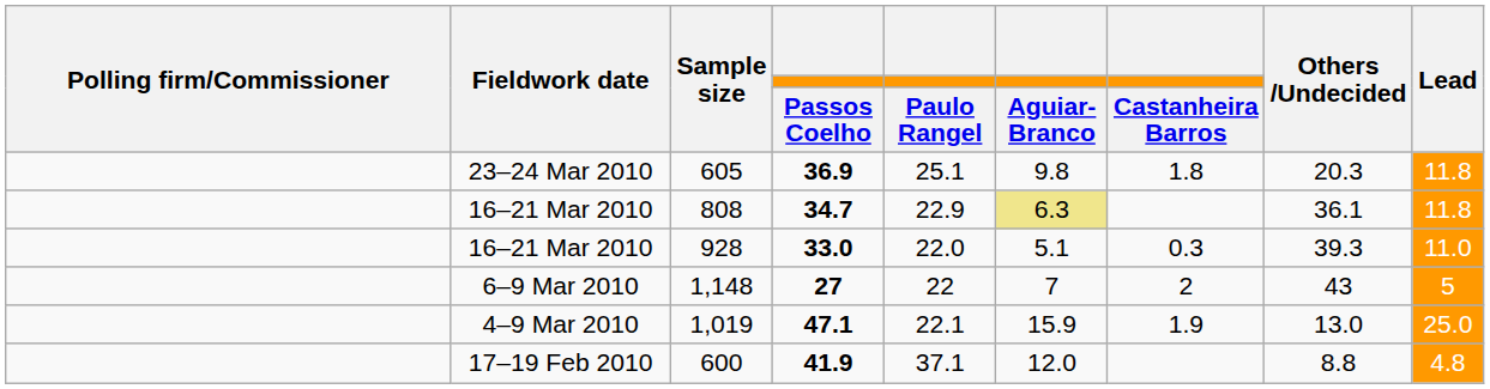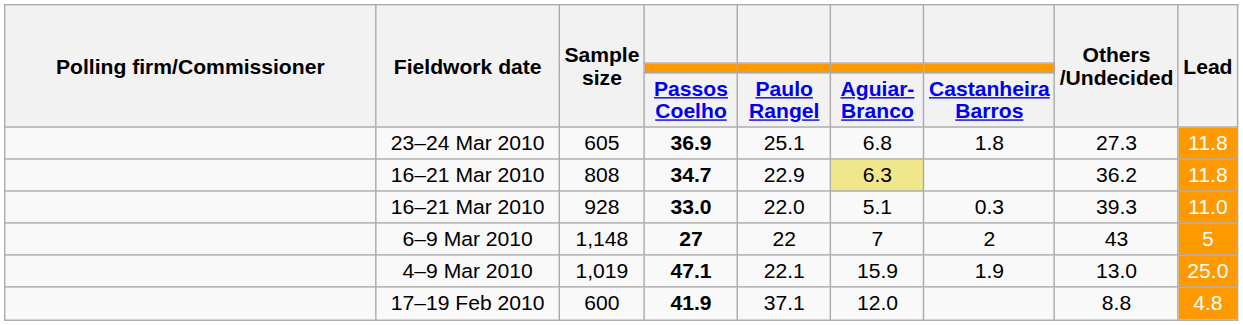 <table class="wikitable collapsible" style="text-align:center; font-size:95%; line-height:16px;">
 <tr style="height:42px;">
 <th rowspan="3" style="width:260px;">Polling firm/Commissioner</th>
 <th rowspan="3" style="width:125px;">Fieldwork date</th>
 <th rowspan="3" style="width:40px;">Sample size</th>
 <th class="unsortable" style="width:60px;"></th>
 <th class="unsortable" style="width:60px;"></th>
 <th class="unsortable" style="width:60px;"></th>
 <th class="unsortable" style="width:60px;"></th>
 <th rowspan="3" style="width:60px;">Others<br>/Undecided</th>
 <th rowspan="3" style="width:30px;">Lead</th>
 </tr>
 <tr>
 <th style="color:inherit;background:#FF9900;"></th>
 <th style="color:inherit;background:#FF9900;"></th>
 <th style="color:inherit;background:#FF9900;"></th>
 <th style="color:inherit;background:#FF9900;"></th>
 </tr>
 <tr>
 <th><a href='#'>Passos Coelho</a></th>
 <th><a href='#'>Paulo Rangel</a></th>
 <th><a href='#'>Aguiar-Branco</a></th>
 <th><a href='#'>Castanheira Barros</a></th>
 </tr>
 <tr>
 <td></td>
 <td>23–24 Mar 2010</td>
 <td>605</td>
 <td><strong>36.9</strong></td>
 <td>25.1</td>
-<td>9.8</td>
+<td>6.8</td>
 <td>1.8</td>
-<td>20.3</td>
+<td>27.3</td>
 <td style="background:#FF9900; color:white;">11.8</td>
 </tr>
 <tr>
 <td></td>
 <td>16–21 Mar 2010</td>
 <td>808</td>
 <td><strong>34.7</strong></td>
 <td>22.9</td>
 <td style="background: khaki;">6.3</td>
 <td></td>
-<td>36.1</td>
+<td>36.2</td>
 <td style="background:#FF9900; color:white;">11.8</td>
 </tr>
 <tr>
 <td></td>
 <td>16–21 Mar 2010</td>
 <td>928</td>
 <td><strong>33.0</strong></td>
 <td>22.0</td>
 <td>5.1</td>
 <td>0.3</td>
 <td>39.3</td>
 <td style="background:#FF9900; color:white;">11.0</td>
 </tr>
 <tr>
 <td></td>
 <td>6–9 Mar 2010</td>
 <td>1,148</td>
 <td><strong>27</strong></td>
 <td>22</td>
 <td>7</td>
 <td>2</td>
 <td>43</td>
 <td style="background:#FF9900; color:white;">5</td>
 </tr>
 <tr>
 <td></td>
 <td>4–9 Mar 2010</td>
 <td>1,019</td>
 <td><strong>47.1</strong></td>
 <td>22.1</td>
 <td>15.9</td>
 <td>1.9</td>
 <td>13.0</td>
 <td style="background:#FF9900; color:white;">25.0</td>
 </tr>
 <tr>
 <td></td>
 <td>17–19 Feb 2010</td>
 <td>600</td>
 <td><strong>41.9</strong></td>
 <td>37.1</td>
 <td>12.0</td>
 <td></td>
 <td>8.8</td>
 <td style="background:#FF9900; color:white;">4.8</td>
 </tr>
 </table>
